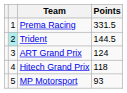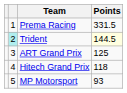 <table class="wikitable" style="font-size: 85%;">
 <tr>
 <th></th>
 <th></th>
 <th>Team</th>
 <th>Points</th>
 </tr>
 <tr>
 <td align="left"></td>
 <td align="center">1</td>
 <td> <a href='#'>Prema Racing</a></td>
 <td>331.5</td>
 </tr>
 <tr>
 <td align="left"></td>
 <td align="center" style="background: paleturquoise;">2</td>
 <td> <a href='#'>Trident</a></td>
-<td>144.5</td>
+<td style="background: lightyellow;">144.5</td>
 </tr>
 <tr>
 <td align="left"></td>
 <td align="center">3</td>
 <td> <a href='#'>ART Grand Prix</a></td>
-<td>124</td>
+<td>125</td>
 </tr>
 <tr>
 <td align="left"></td>
 <td align="center">4</td>
 <td> <a href='#'>Hitech Grand Prix</a></td>
 <td>118</td>
 </tr>
 <tr>
 <td align="left"></td>
 <td align="center">5</td>
 <td> <a href='#'>MP Motorsport</a></td>
 <td>93</td>
 </tr>
 </table>
